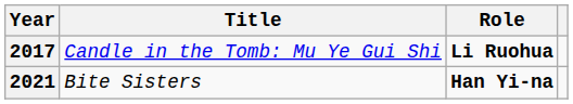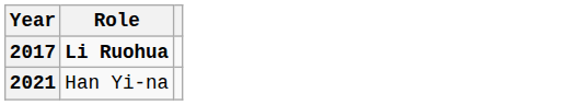 <table class="wikitable plainrowheaders">
 <tr>
 <th scope="col">Year</th>
-<th scope="col">Title</th>
 <th scope="col">Role</th>
 <th scope="col"></th>
 </tr>
 <tr>
 <th scope="row">2017</th>
-<td><em><a href='#'>Candle in the Tomb: Mu Ye Gui Shi</a></em></td>
 <td><strong>Li Ruohua</strong></td>
 <td style="text-align:center"></td>
 </tr>
 <tr>
 <th scope="row">2021</th>
-<td><em>Bite Sisters</em></td>
-<td><strong>Han Yi-na</strong></td>
+<td>Han Yi-na</td>
 <td style="text-align:center"></td>
 </tr>
 </table>
